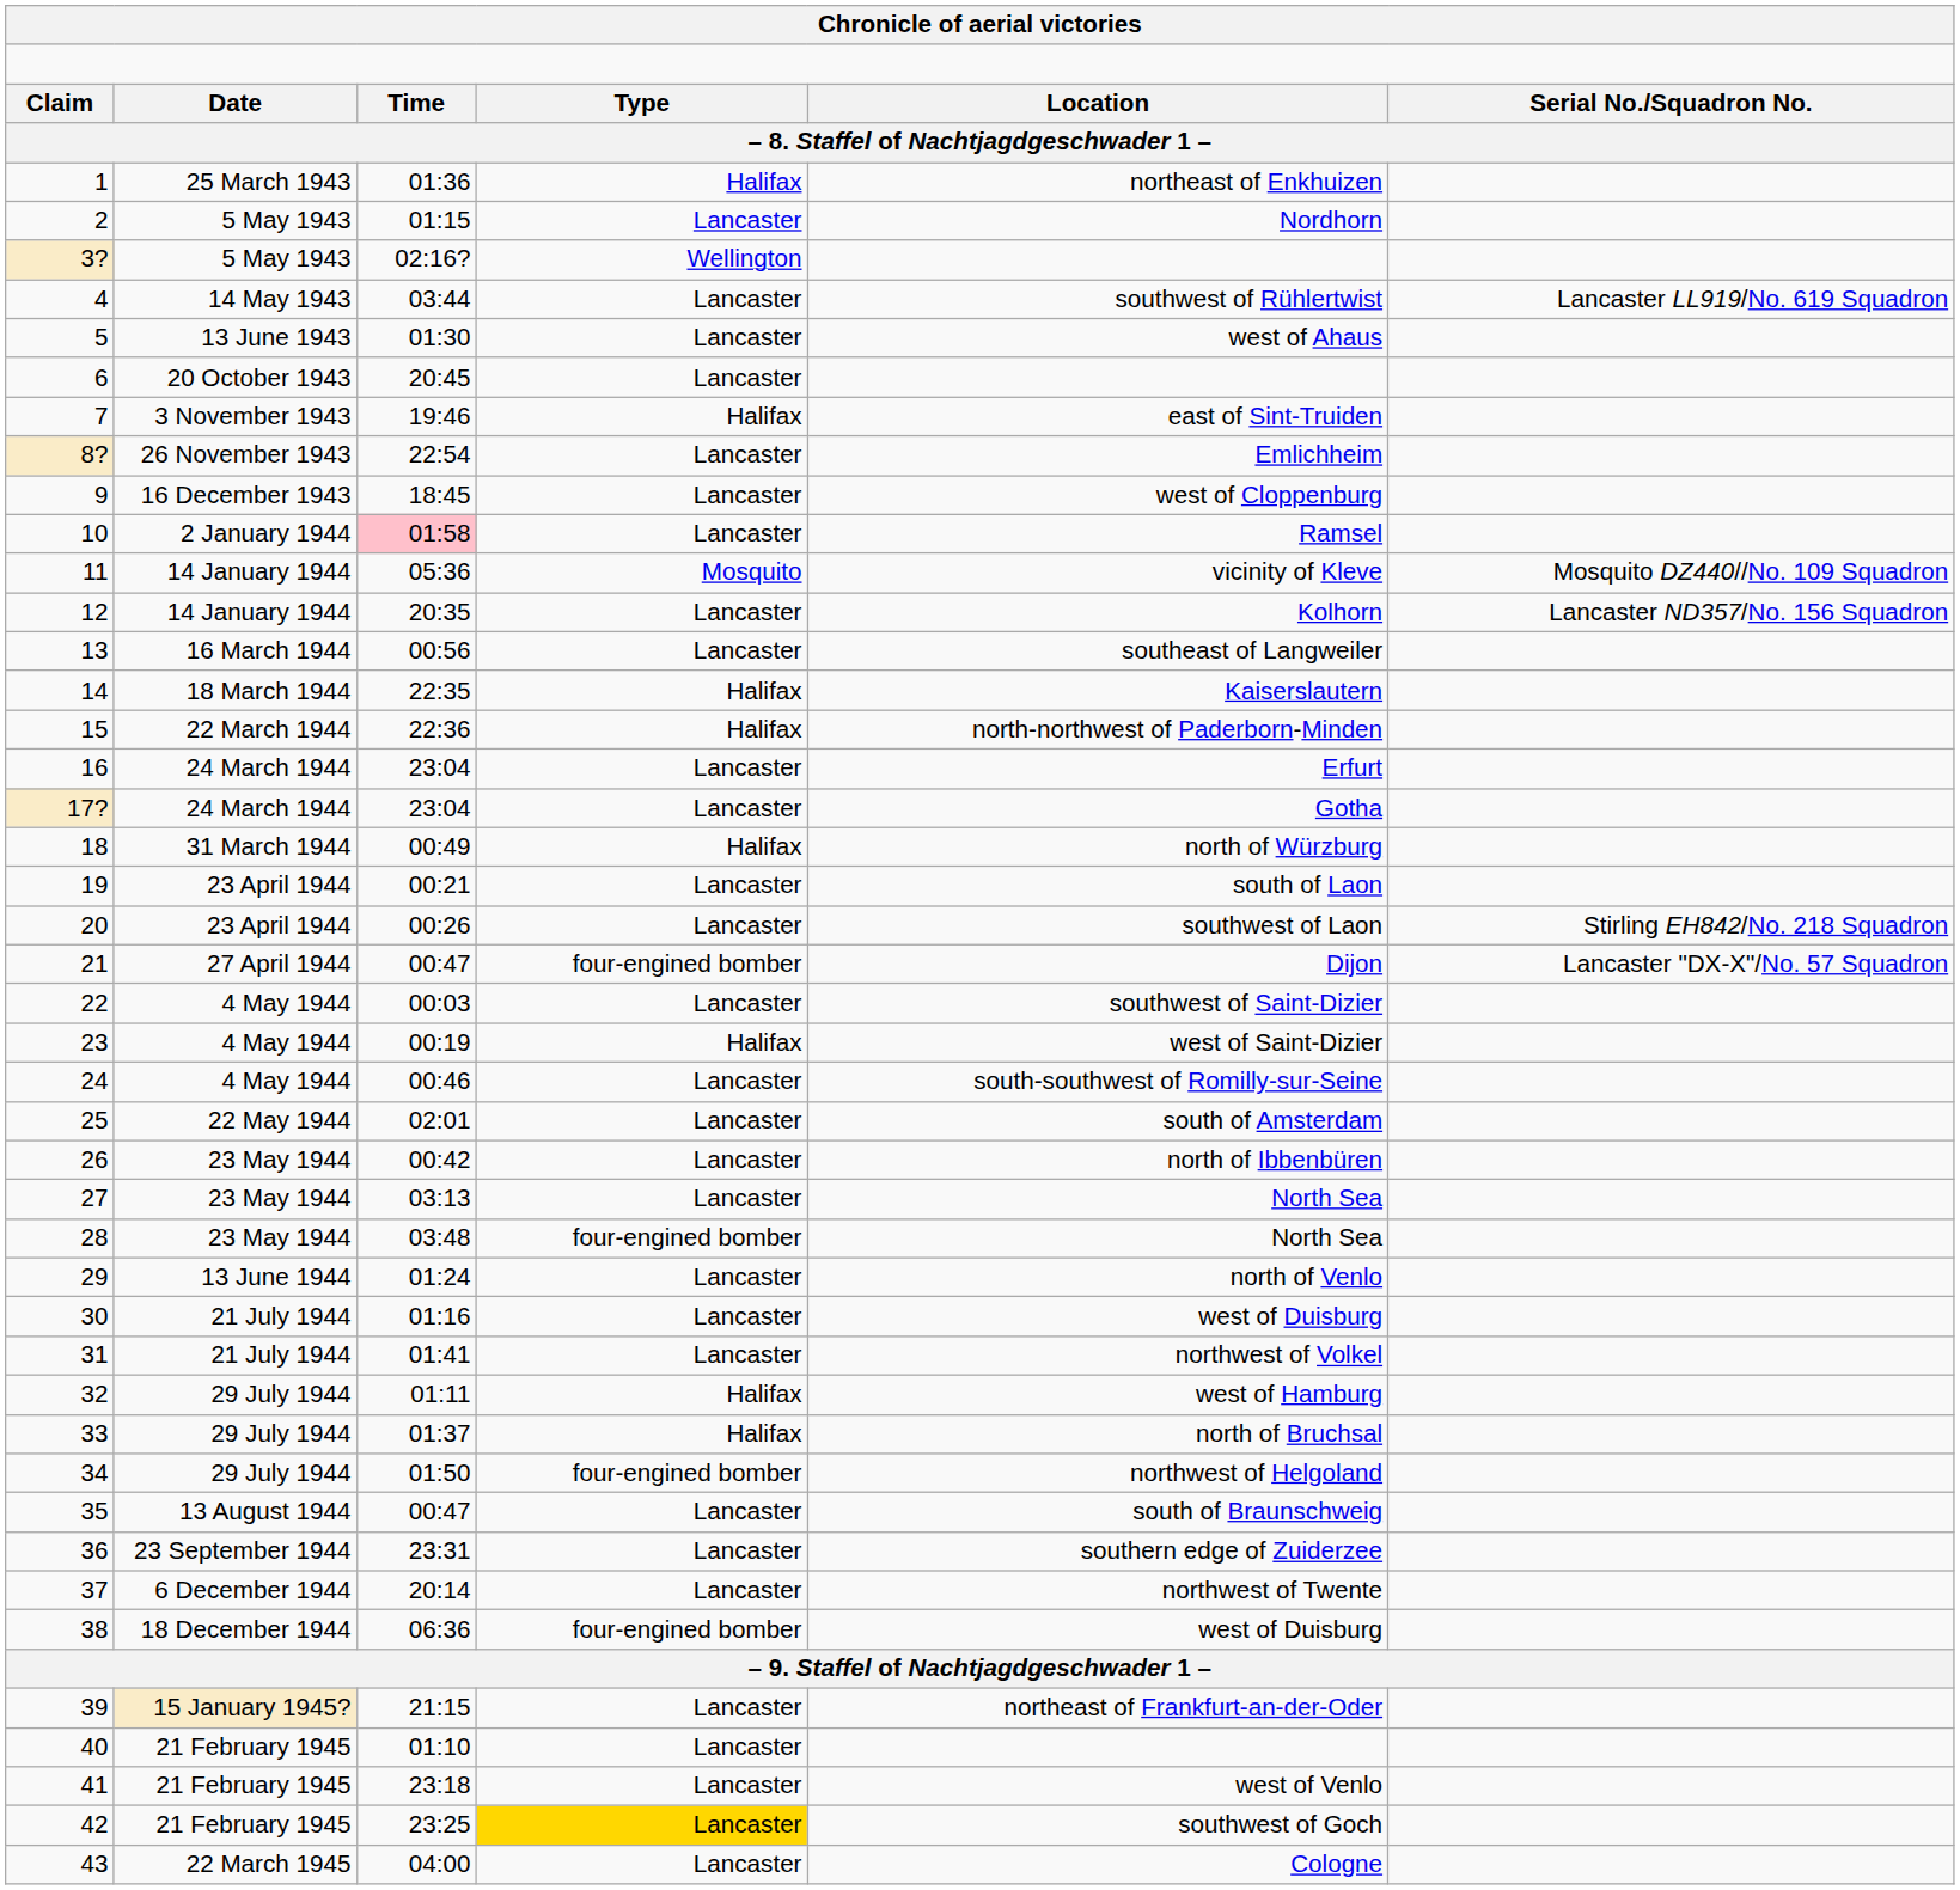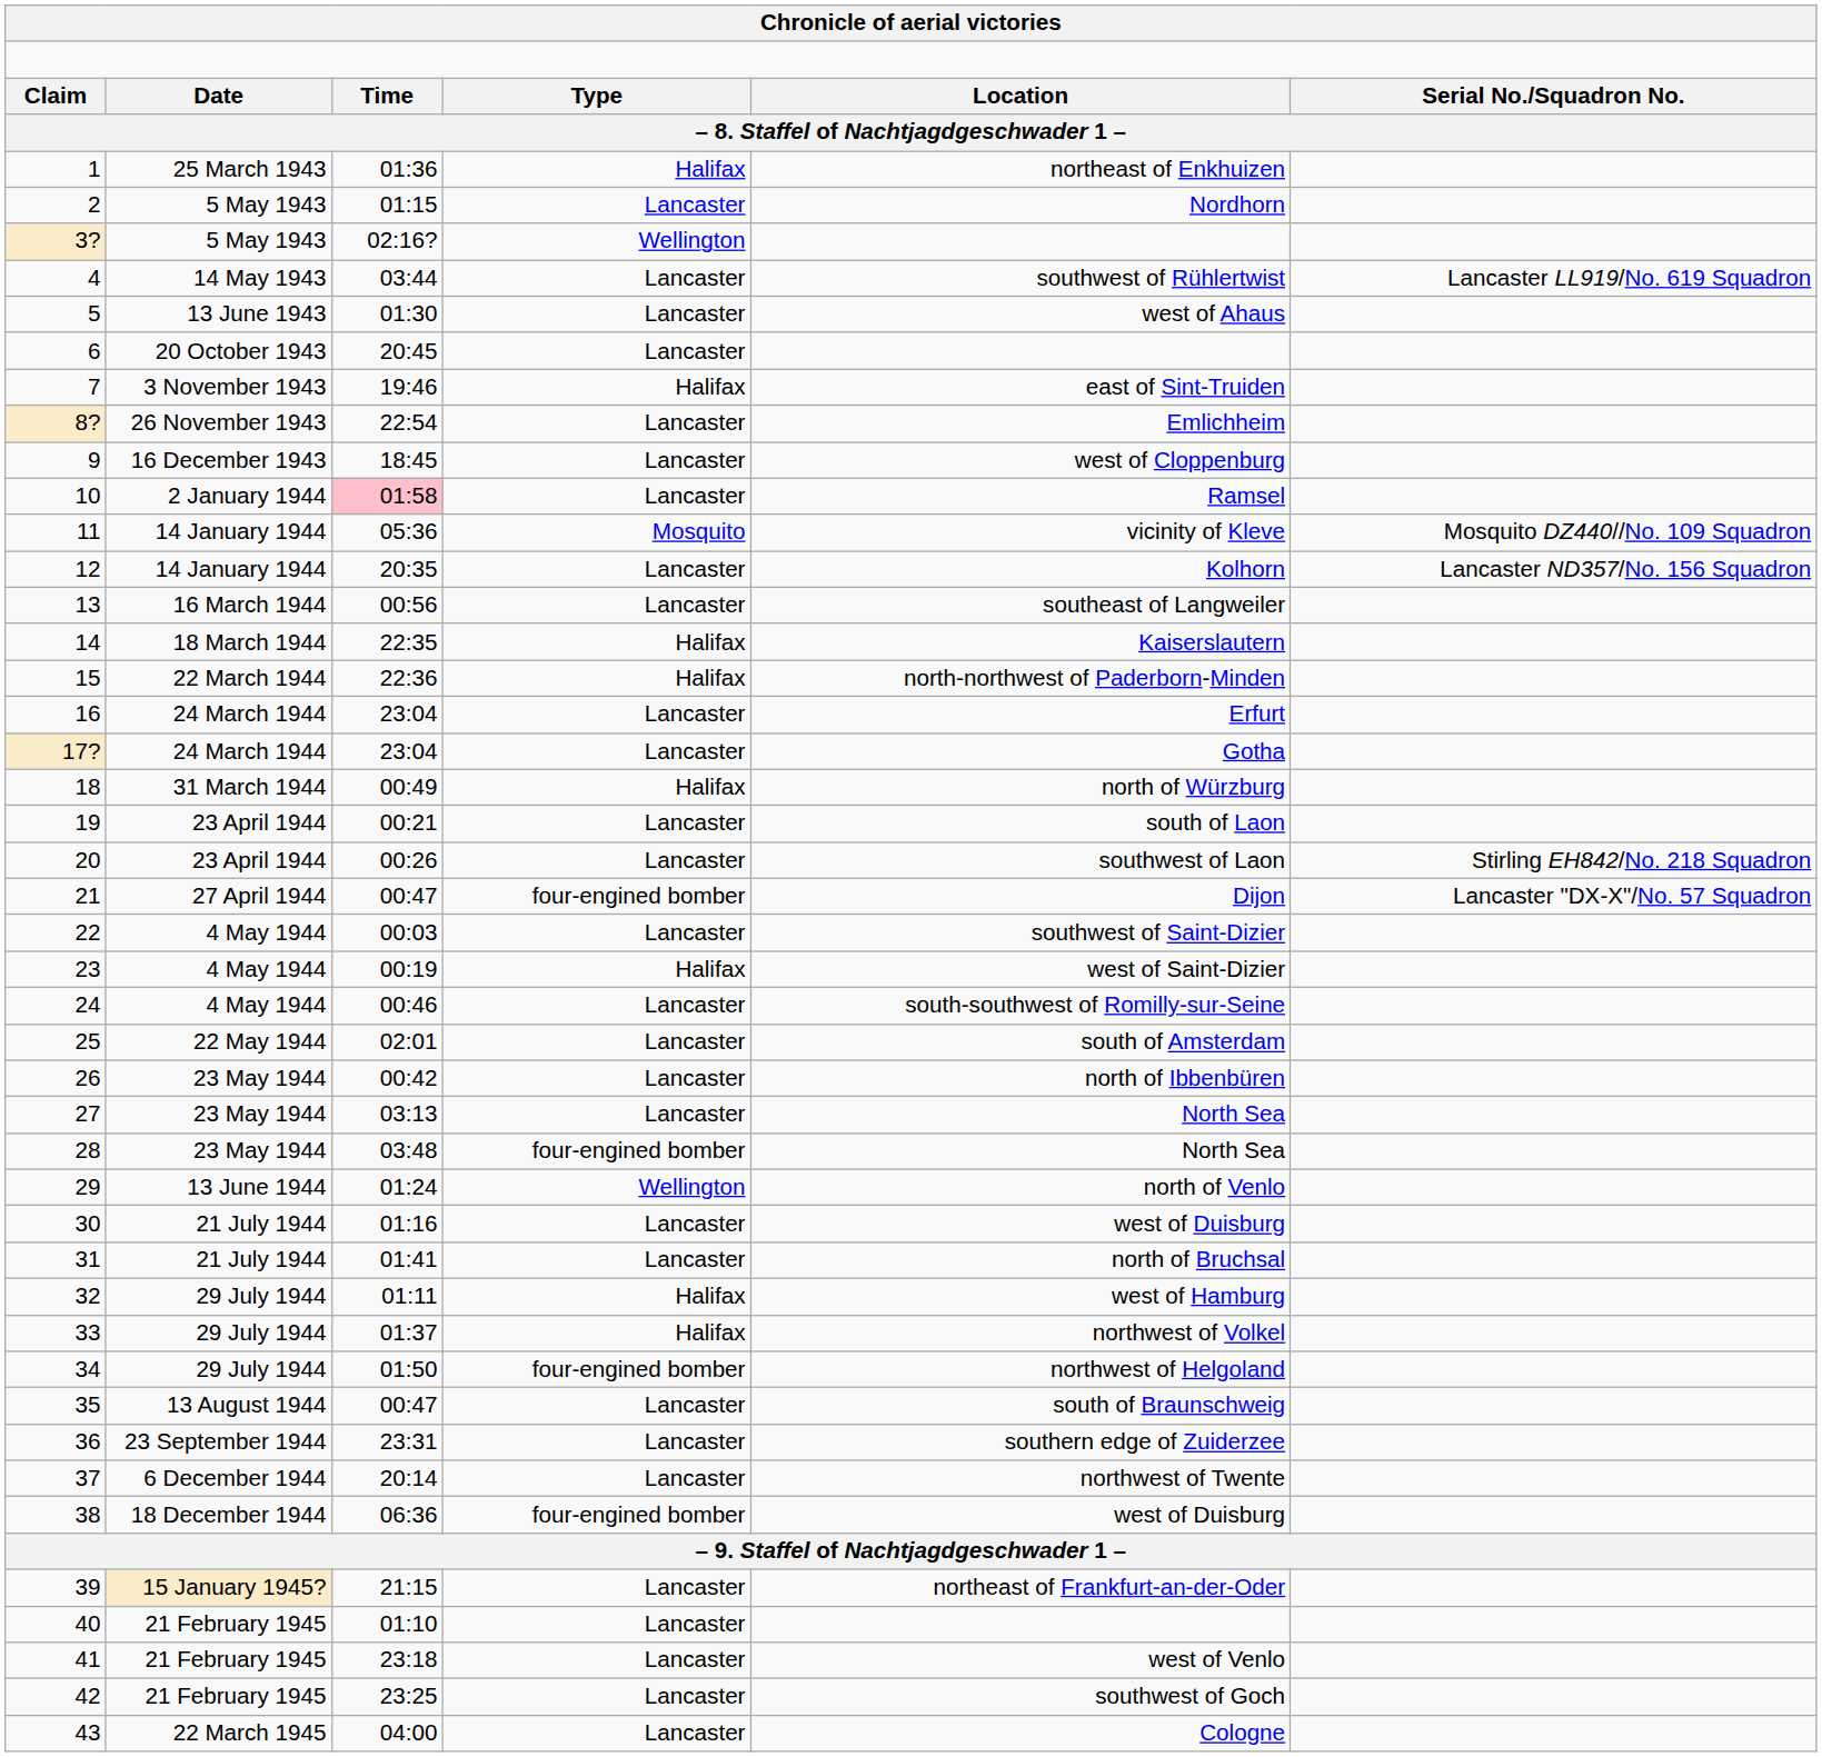 <table class="wikitable plainrowheaders collapsible collapsed" style="margin-left: auto; margin-right: auto; border: none; text-align:right; width: 100%;">
 <tr>
 <th colspan="6">Chronicle of aerial victories</th>
 </tr>
 <tr>
 <td colspan="6" style="text-align: left;"><br></td>
 </tr>
 <tr>
 <th scope="col">Claim</th>
 <th scope="col" style="width:150px">Date</th>
 <th scope="col">Time</th>
 <th scope="col">Type</th>
 <th scope="col">Location</th>
 <th scope="col">Serial No./Squadron No.</th>
 </tr>
 <tr>
 <th colspan="6">– 8. <em>Staffel</em> of <em>Nachtjagdgeschwader</em> 1 –</th>
 </tr>
 <tr>
 <td>1</td>
 <td>25 March 1943</td>
 <td>01:36</td>
 <td><a href='#'>Halifax</a></td>
 <td>northeast of <a href='#'>Enkhuizen</a></td>
 <td></td>
 </tr>
 <tr>
 <td>2</td>
 <td>5 May 1943</td>
 <td>01:15</td>
 <td><a href='#'>Lancaster</a></td>
 <td><a href='#'>Nordhorn</a></td>
 <td></td>
 </tr>
 <tr>
 <td style="background:#faecc8">3?</td>
 <td>5 May 1943</td>
 <td>02:16?</td>
 <td><a href='#'>Wellington</a></td>
 <td></td>
 <td></td>
 </tr>
 <tr>
 <td>4</td>
 <td>14 May 1943</td>
 <td>03:44</td>
 <td>Lancaster</td>
 <td> southwest of <a href='#'>Rühlertwist</a></td>
 <td>Lancaster <em>LL919</em>/<a href='#'>No. 619 Squadron</a></td>
 </tr>
 <tr>
 <td>5</td>
 <td>13 June 1943</td>
 <td>01:30</td>
 <td>Lancaster</td>
 <td> west of <a href='#'>Ahaus</a></td>
 <td></td>
 </tr>
 <tr>
 <td>6</td>
 <td>20 October 1943</td>
 <td>20:45</td>
 <td>Lancaster</td>
 <td></td>
 <td></td>
 </tr>
 <tr>
 <td>7</td>
 <td>3 November 1943</td>
 <td>19:46</td>
 <td>Halifax</td>
 <td>east of <a href='#'>Sint-Truiden</a></td>
 <td></td>
 </tr>
 <tr>
 <td style="background:#faecc8">8?</td>
 <td>26 November 1943</td>
 <td>22:54</td>
 <td>Lancaster</td>
 <td><a href='#'>Emlichheim</a></td>
 <td></td>
 </tr>
 <tr>
 <td>9</td>
 <td>16 December 1943</td>
 <td>18:45</td>
 <td>Lancaster</td>
 <td>west of <a href='#'>Cloppenburg</a></td>
 <td></td>
 </tr>
 <tr>
 <td>10</td>
 <td>2 January 1944</td>
 <td style="background: pink;">01:58</td>
 <td>Lancaster</td>
 <td><a href='#'>Ramsel</a></td>
 <td></td>
 </tr>
 <tr>
 <td>11</td>
 <td>14 January 1944</td>
 <td>05:36</td>
 <td><a href='#'>Mosquito</a></td>
 <td>vicinity of <a href='#'>Kleve</a></td>
 <td>Mosquito <em>DZ440</em>//<a href='#'>No. 109 Squadron</a></td>
 </tr>
 <tr>
 <td>12</td>
 <td>14 January 1944</td>
 <td>20:35</td>
 <td>Lancaster</td>
 <td><a href='#'>Kolhorn</a></td>
 <td>Lancaster <em>ND357</em>/<a href='#'>No. 156 Squadron</a></td>
 </tr>
 <tr>
 <td>13</td>
 <td>16 March 1944</td>
 <td>00:56</td>
 <td>Lancaster</td>
 <td> southeast of Langweiler</td>
 <td></td>
 </tr>
 <tr>
 <td>14</td>
 <td>18 March 1944</td>
 <td>22:35</td>
 <td>Halifax</td>
 <td><a href='#'>Kaiserslautern</a></td>
 <td></td>
 </tr>
 <tr>
 <td>15</td>
 <td>22 March 1944</td>
 <td>22:36</td>
 <td>Halifax</td>
 <td>north-northwest of <a href='#'>Paderborn</a>-<a href='#'>Minden</a></td>
 <td></td>
 </tr>
 <tr>
 <td>16</td>
 <td>24 March 1944</td>
 <td>23:04</td>
 <td>Lancaster</td>
 <td><a href='#'>Erfurt</a></td>
 <td></td>
 </tr>
 <tr>
 <td style="background:#faecc8">17?</td>
 <td>24 March 1944</td>
 <td>23:04</td>
 <td>Lancaster</td>
 <td><a href='#'>Gotha</a></td>
 <td></td>
 </tr>
 <tr>
 <td>18</td>
 <td>31 March 1944</td>
 <td>00:49</td>
 <td>Halifax</td>
 <td>north of <a href='#'>Würzburg</a></td>
 <td></td>
 </tr>
 <tr>
 <td>19</td>
 <td>23 April 1944</td>
 <td>00:21</td>
 <td>Lancaster</td>
 <td>south of <a href='#'>Laon</a></td>
 <td></td>
 </tr>
 <tr>
 <td>20</td>
 <td>23 April 1944</td>
 <td>00:26</td>
 <td>Lancaster</td>
 <td>southwest of Laon</td>
 <td>Stirling <em>EH842</em>/<a href='#'>No. 218 Squadron</a></td>
 </tr>
 <tr>
 <td>21</td>
 <td>27 April 1944</td>
 <td>00:47</td>
 <td>four-engined bomber</td>
 <td><a href='#'>Dijon</a></td>
 <td>Lancaster "DX-X"/<a href='#'>No. 57 Squadron</a></td>
 </tr>
 <tr>
 <td>22</td>
 <td>4 May 1944</td>
 <td>00:03</td>
 <td>Lancaster</td>
 <td>southwest of <a href='#'>Saint-Dizier</a></td>
 <td></td>
 </tr>
 <tr>
 <td>23</td>
 <td>4 May 1944</td>
 <td>00:19</td>
 <td>Halifax</td>
 <td>west of Saint-Dizier</td>
 <td></td>
 </tr>
 <tr>
 <td>24</td>
 <td>4 May 1944</td>
 <td>00:46</td>
 <td>Lancaster</td>
 <td>south-southwest of <a href='#'>Romilly-sur-Seine</a></td>
 <td></td>
 </tr>
 <tr>
 <td>25</td>
 <td>22 May 1944</td>
 <td>02:01</td>
 <td>Lancaster</td>
 <td>south of <a href='#'>Amsterdam</a></td>
 <td></td>
 </tr>
 <tr>
 <td>26</td>
 <td>23 May 1944</td>
 <td>00:42</td>
 <td>Lancaster</td>
 <td> north of <a href='#'>Ibbenbüren</a></td>
 <td></td>
 </tr>
 <tr>
 <td>27</td>
 <td>23 May 1944</td>
 <td>03:13</td>
 <td>Lancaster</td>
 <td><a href='#'>North Sea</a></td>
 <td></td>
 </tr>
 <tr>
 <td>28</td>
 <td>23 May 1944</td>
 <td>03:48</td>
 <td>four-engined bomber</td>
 <td>North Sea</td>
 <td></td>
 </tr>
 <tr>
 <td>29</td>
 <td>13 June 1944</td>
 <td>01:24</td>
-<td>Lancaster</td>
+<td><a href='#'>Wellington</a></td>
 <td>north of <a href='#'>Venlo</a></td>
 <td></td>
 </tr>
 <tr>
 <td>30</td>
 <td>21 July 1944</td>
 <td>01:16</td>
 <td>Lancaster</td>
 <td> west of <a href='#'>Duisburg</a></td>
 <td></td>
 </tr>
 <tr>
 <td>31</td>
 <td>21 July 1944</td>
 <td>01:41</td>
 <td>Lancaster</td>
-<td> northwest of <a href='#'>Volkel</a></td>
+<td>north of <a href='#'>Bruchsal</a></td>
 <td></td>
 </tr>
 <tr>
 <td>32</td>
 <td>29 July 1944</td>
 <td>01:11</td>
 <td>Halifax</td>
 <td>west of <a href='#'>Hamburg</a></td>
 <td></td>
 </tr>
 <tr>
 <td>33</td>
 <td>29 July 1944</td>
 <td>01:37</td>
 <td>Halifax</td>
-<td>north of <a href='#'>Bruchsal</a></td>
+<td> northwest of <a href='#'>Volkel</a></td>
 <td></td>
 </tr>
 <tr>
 <td>34</td>
 <td>29 July 1944</td>
 <td>01:50</td>
 <td>four-engined bomber</td>
 <td> northwest of <a href='#'>Helgoland</a></td>
 <td></td>
 </tr>
 <tr>
 <td>35</td>
 <td>13 August 1944</td>
 <td>00:47</td>
 <td>Lancaster</td>
 <td> south of <a href='#'>Braunschweig</a></td>
 <td></td>
 </tr>
 <tr>
 <td>36</td>
 <td>23 September 1944</td>
 <td>23:31</td>
 <td>Lancaster</td>
 <td>southern edge of <a href='#'>Zuiderzee</a></td>
 <td></td>
 </tr>
 <tr>
 <td>37</td>
 <td>6 December 1944</td>
 <td>20:14</td>
 <td>Lancaster</td>
 <td>northwest of Twente</td>
 <td></td>
 </tr>
 <tr>
 <td>38</td>
 <td>18 December 1944</td>
 <td>06:36</td>
 <td>four-engined bomber</td>
 <td>west of Duisburg</td>
 <td></td>
 </tr>
 <tr>
 <th colspan="6">– 9. <em>Staffel</em> of <em>Nachtjagdgeschwader</em> 1 –</th>
 </tr>
 <tr>
 <td>39</td>
 <td style="background:#faecc8">15 January 1945?</td>
 <td>21:15</td>
 <td>Lancaster</td>
 <td>northeast of <a href='#'>Frankfurt-an-der-Oder</a></td>
 <td></td>
 </tr>
 <tr>
 <td>40</td>
 <td>21 February 1945</td>
 <td>01:10</td>
 <td>Lancaster</td>
 <td></td>
 <td></td>
 </tr>
 <tr>
 <td>41</td>
 <td>21 February 1945</td>
 <td>23:18</td>
 <td>Lancaster</td>
 <td> west of Venlo</td>
 <td></td>
 </tr>
 <tr>
 <td>42</td>
 <td>21 February 1945</td>
 <td>23:25</td>
-<td style="background: gold;">Lancaster</td>
+<td>Lancaster</td>
 <td> southwest of Goch</td>
 <td></td>
 </tr>
 <tr>
 <td>43</td>
 <td>22 March 1945</td>
 <td>04:00</td>
 <td>Lancaster</td>
 <td><a href='#'>Cologne</a></td>
 <td></td>
 </tr>
 </table>
